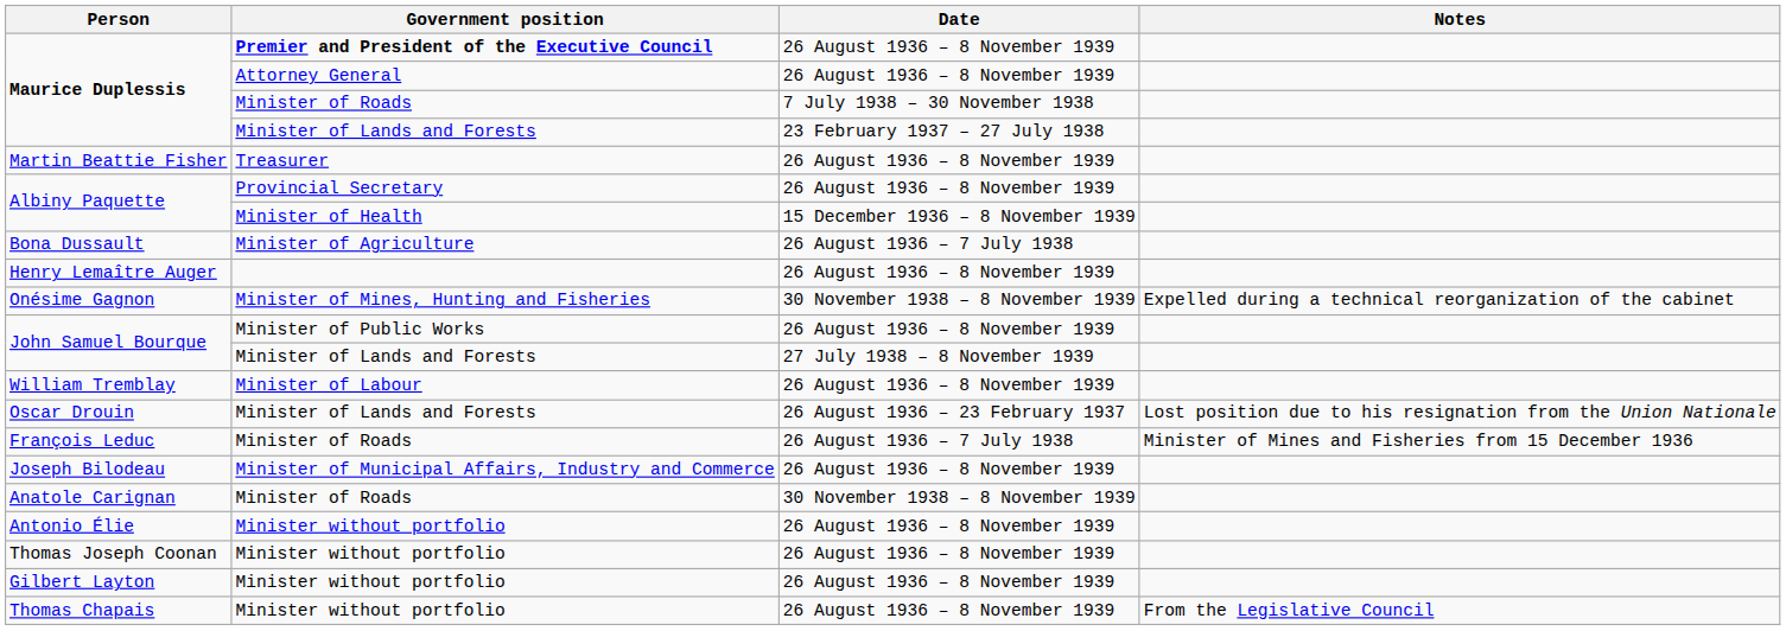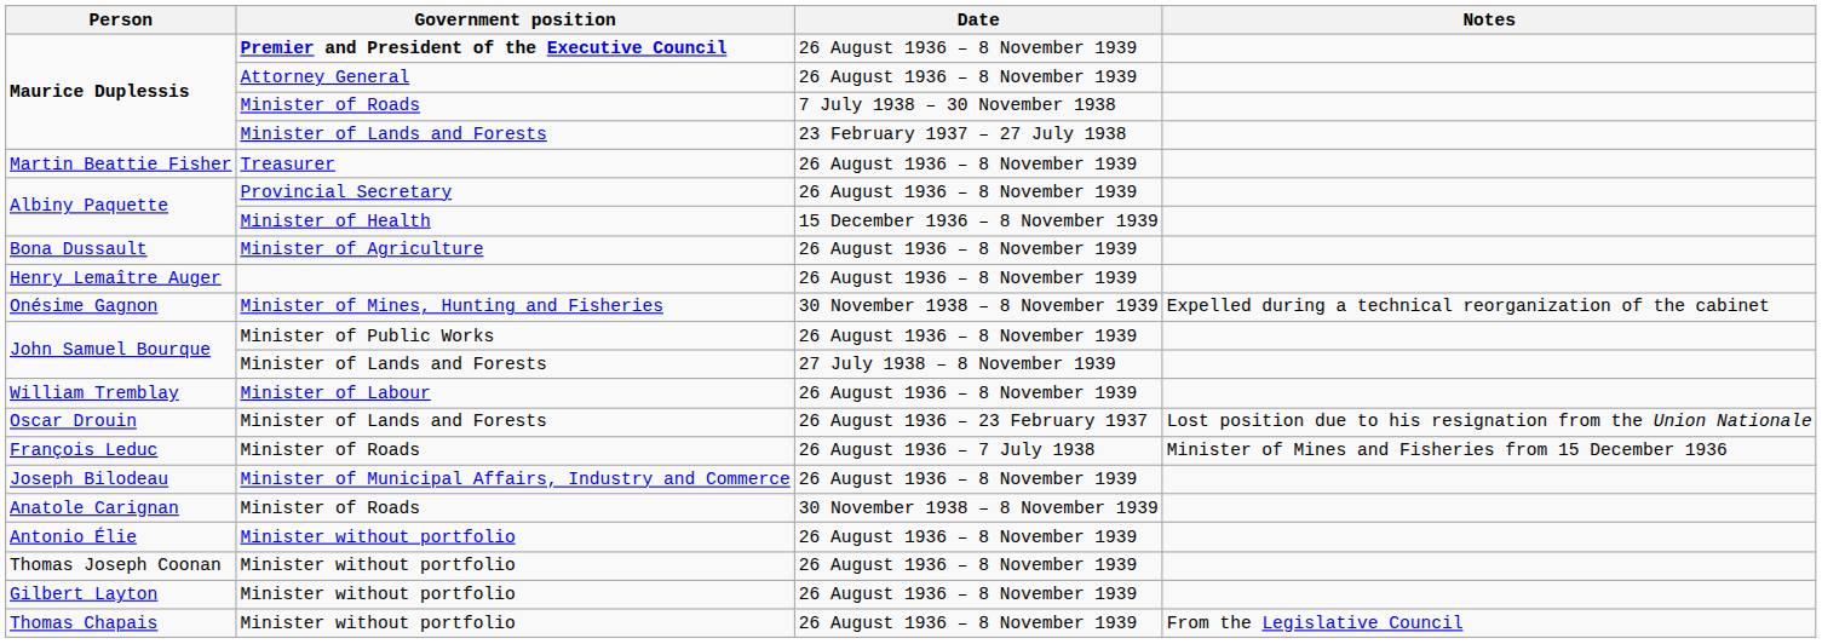 <table class="wikitable sortable mw-collapsible mw-collapsed">
 <tr>
 <th>Person</th>
 <th>Government position</th>
 <th>Date</th>
 <th>Notes</th>
 </tr>
 <tr>
 <td rowspan="4"><strong>Maurice Duplessis</strong></td>
 <td><strong><a href='#'>Premier</a> and President of the <a href='#'>Executive Council</a></strong></td>
 <td>26 August 1936 – 8 November 1939</td>
 <td></td>
 </tr>
 <tr>
 <td><a href='#'>Attorney General</a></td>
 <td>26 August 1936 – 8 November 1939</td>
 <td></td>
 </tr>
 <tr>
 <td><a href='#'>Minister of Roads</a></td>
 <td>7 July 1938 – 30 November 1938</td>
 <td></td>
 </tr>
 <tr>
 <td><a href='#'>Minister of Lands and Forests</a></td>
 <td>23 February 1937 – 27 July 1938</td>
 <td></td>
 </tr>
 <tr>
 <td><a href='#'>Martin Beattie Fisher</a></td>
 <td><a href='#'>Treasurer</a></td>
 <td>26 August 1936 – 8 November 1939</td>
 <td></td>
 </tr>
 <tr>
 <td rowspan="2"><a href='#'>Albiny Paquette</a></td>
 <td><a href='#'>Provincial Secretary</a></td>
 <td>26 August 1936 – 8 November 1939</td>
 <td></td>
 </tr>
 <tr>
 <td><a href='#'>Minister of Health</a></td>
 <td>15 December 1936 – 8 November 1939</td>
 <td></td>
 </tr>
 <tr>
 <td><a href='#'>Bona Dussault</a></td>
 <td><a href='#'>Minister of Agriculture</a></td>
-<td>26 August 1936 – 7 July 1938</td>
+<td>26 August 1936 – 8 November 1939</td>
 <td></td>
 </tr>
 <tr>
 <td><a href='#'>Henry Lemaître Auger</a></td>
 <td></td>
 <td>26 August 1936 – 8 November 1939</td>
 <td></td>
 </tr>
 <tr>
 <td><a href='#'>Onésime Gagnon</a></td>
 <td><a href='#'>Minister of Mines, Hunting and Fisheries</a></td>
 <td>30 November 1938 – 8 November 1939</td>
 <td>Expelled during a technical reorganization of the cabinet</td>
 </tr>
 <tr>
 <td rowspan="2"><a href='#'>John Samuel Bourque</a></td>
 <td>Minister of Public Works</td>
 <td>26 August 1936 – 8 November 1939</td>
 <td></td>
 </tr>
 <tr>
 <td>Minister of Lands and Forests</td>
 <td>27 July 1938 – 8 November 1939</td>
 <td></td>
 </tr>
 <tr>
 <td><a href='#'>William Tremblay</a></td>
 <td><a href='#'>Minister of Labour</a></td>
 <td>26 August 1936 – 8 November 1939</td>
 <td></td>
 </tr>
 <tr>
 <td><a href='#'>Oscar Drouin</a></td>
 <td>Minister of Lands and Forests</td>
 <td>26 August 1936 – 23 February 1937</td>
 <td>Lost position due to his resignation from the <em>Union Nationale</em></td>
 </tr>
 <tr>
 <td><a href='#'>François Leduc</a></td>
 <td>Minister of Roads</td>
 <td>26 August 1936 – 7 July 1938</td>
 <td>Minister of Mines and Fisheries from 15 December 1936</td>
 </tr>
 <tr>
 <td><a href='#'>Joseph Bilodeau</a></td>
 <td><a href='#'>Minister of Municipal Affairs, Industry and Commerce</a></td>
 <td>26 August 1936 – 8 November 1939</td>
 <td></td>
 </tr>
 <tr>
 <td><a href='#'>Anatole Carignan</a></td>
 <td>Minister of Roads</td>
 <td>30 November 1938 – 8 November 1939</td>
 <td></td>
 </tr>
 <tr>
 <td><a href='#'>Antonio Élie</a></td>
 <td><a href='#'>Minister without portfolio</a></td>
 <td>26 August 1936 – 8 November 1939</td>
 <td></td>
 </tr>
 <tr>
 <td>Thomas Joseph Coonan</td>
 <td>Minister without portfolio</td>
 <td>26 August 1936 – 8 November 1939</td>
 <td></td>
 </tr>
 <tr>
 <td><a href='#'>Gilbert Layton</a></td>
 <td>Minister without portfolio</td>
 <td>26 August 1936 – 8 November 1939</td>
 <td></td>
 </tr>
 <tr>
 <td><a href='#'>Thomas Chapais</a></td>
 <td>Minister without portfolio</td>
 <td>26 August 1936 – 8 November 1939</td>
 <td>From the <a href='#'>Legislative Council</a></td>
 </tr>
 </table>
